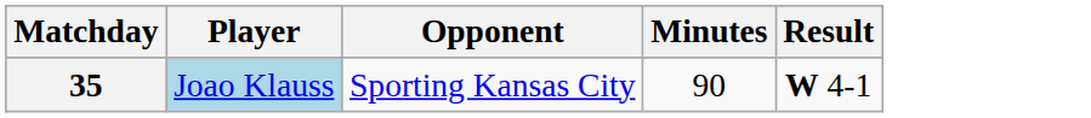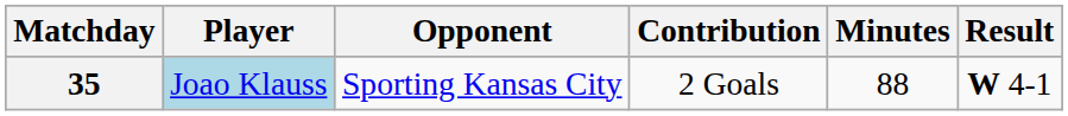 <table class="wikitable plainrowheaders" style="text-align: center">
 <tr>
 <th scope=col>Matchday</th>
 <th scope=col>Player</th>
 <th scope=col>Opponent</th>
+<th scope=col>Contribution</th>
 <th scope=col>Minutes</th>
 <th scope=col>Result</th>
 </tr>
 <tr>
 <th>35</th>
 <td style="background: lightblue;"> <a href='#'>Joao Klauss</a></td>
 <td><a href='#'>Sporting Kansas City</a></td>
-<td>90</td>
+<td>2 Goals</td>
+<td>88</td>
 <td style="white-space: nowrap"><strong>W</strong> 4-1</td>
 </tr>
 </table>
